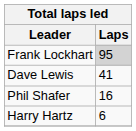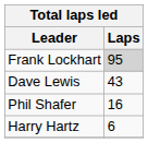 <table class="wikitable">
 <tr>
 <th colspan=2>Total laps led</th>
 </tr>
 <tr>
 <th>Leader</th>
 <th>Laps</th>
 </tr>
 <tr>
 <td>Frank Lockhart</td>
 <td style="background: lightgrey;">95</td>
 </tr>
 <tr>
 <td>Dave Lewis</td>
-<td>41</td>
+<td>43</td>
 </tr>
 <tr>
 <td>Phil Shafer</td>
 <td>16</td>
 </tr>
 <tr>
 <td>Harry Hartz</td>
 <td>6</td>
 </tr>
 <tr>
 </tr>
 </table>
